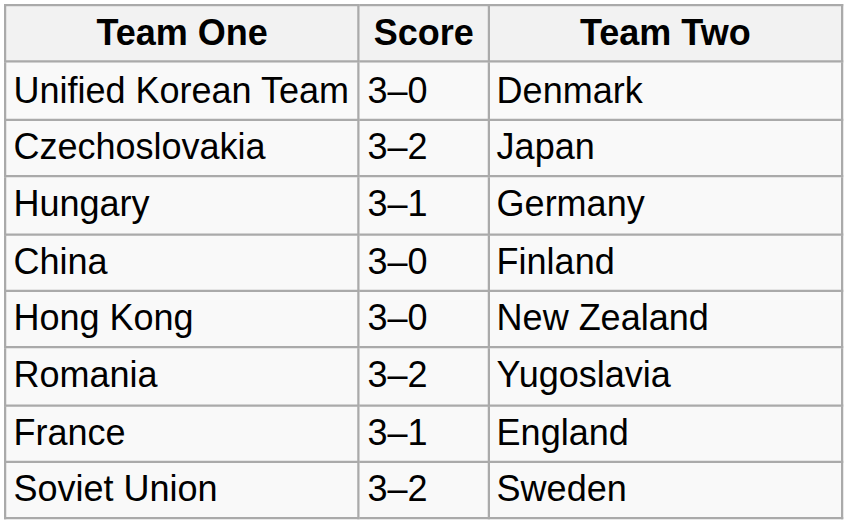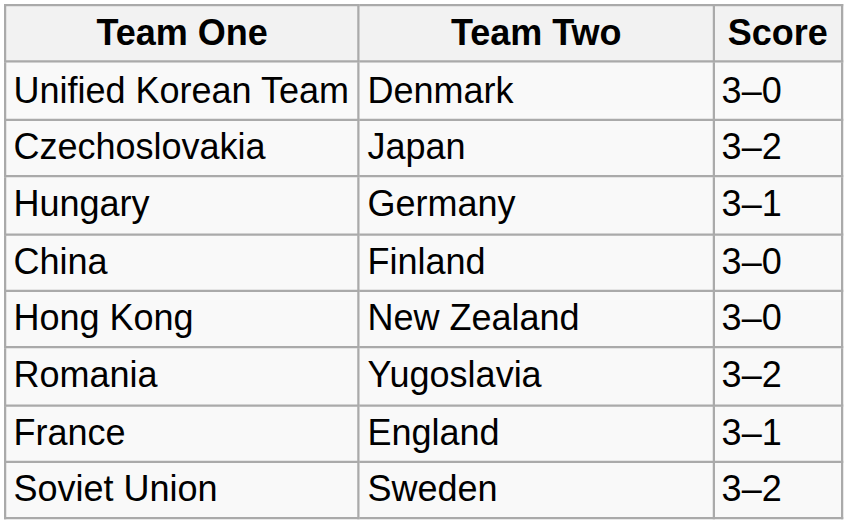 <table class="wikitable">
 <tr>
 <th width=150>Team One</th>
+<th width=150>Team Two</th>
 <th width=50>Score</th>
-<th width=150>Team Two</th>
 </tr>
 <tr>
 <td>Unified Korean Team</td>
+<td>Denmark</td>
 <td>3–0</td>
-<td>Denmark</td>
 </tr>
 <tr>
 <td>Czechoslovakia</td>
+<td>Japan</td>
 <td>3–2</td>
-<td>Japan</td>
 </tr>
 <tr>
 <td>Hungary</td>
+<td>Germany</td>
 <td>3–1</td>
-<td>Germany</td>
 </tr>
 <tr>
 <td>China</td>
+<td>Finland</td>
 <td>3–0</td>
-<td>Finland</td>
 </tr>
 <tr>
 <td>Hong Kong</td>
+<td>New Zealand</td>
 <td>3–0</td>
-<td>New Zealand</td>
 </tr>
 <tr>
 <td>Romania</td>
+<td>Yugoslavia</td>
 <td>3–2</td>
-<td>Yugoslavia</td>
 </tr>
 <tr>
 <td>France</td>
+<td>England</td>
 <td>3–1</td>
-<td>England</td>
 </tr>
 <tr>
 <td>Soviet Union</td>
+<td>Sweden</td>
 <td>3–2</td>
-<td>Sweden</td>
 </tr>
 </table>
